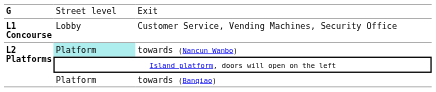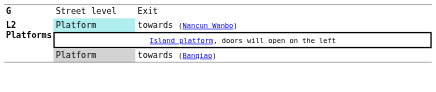 <table table border=0 cellspacing=0 cellpadding=3>
 <tr>
 <td style="border-top:solid 1px gray;" width=50 valign=top><strong>G</strong></td>
 <td style="border-top:solid 1px gray;" width=120 valign=top>Street level</td>
 <td style="border-top:solid 1px gray;" width=450 valign=top>Exit</td>
-</tr>
-<tr>
-<td style="border-bottom:solid 1px gray; border-top:solid 1px gray;" valign=top width=50><strong>L1<br>Concourse</strong></td>
-<td style="border-bottom:solid 1px gray; border-top:solid 1px gray;" valign=top width=100>Lobby</td>
-<td style="border-bottom:solid 1px gray; border-top:solid 1px gray;" valign=top width=450>Customer Service, Vending Machines, Security Office</td>
 </tr>
 <tr>
 <td style="border-bottom:solid 1px gray;" rowspan=3 valign=top><strong>L2<br>Platforms</strong></td>
 <td style="background: paleturquoise;">Platform </td>
 <td>  towards  <small>(<a href='#'>Nancun Wanbo</a>)</small></td>
 </tr>
 <tr>
 <td style="border-right:solid 2px black;border-left:solid 2px black;border-top:solid 2px black;border-bottom:solid 2px black;text-align:center;" colspan=2><small><a href='#'>Island platform</a>, doors will open on the left</small></td>
 </tr>
 <tr>
-<td style="border-bottom:solid 1px gray;">Platform </td>
+<td style="background: lightgrey; border-bottom:solid 1px gray;">Platform </td>
 <td style="border-bottom:solid 1px gray;"> towards  <small>(<a href='#'>Banqiao</a>)</small> </td>
 </tr>
 </table>
